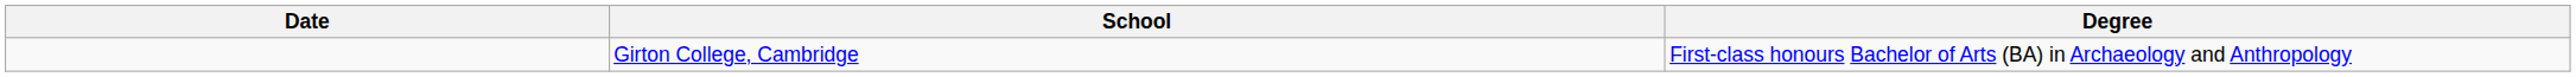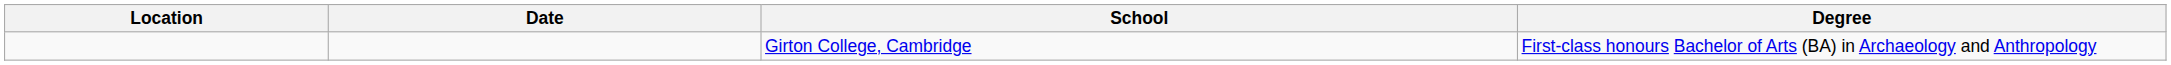 <table class="wikitable" style="width:100%;">
 <tr>
+<th style="width:15%;">Location</th>
 <th style="width:20%;">Date</th>
 <th style="width:35%;">School</th>
 <th style="width:30%;">Degree</th>
 </tr>
 <tr>
 <td></td>
+<td></td>
 <td><a href='#'>Girton College, Cambridge</a></td>
 <td><a href='#'>First-class honours</a> <a href='#'>Bachelor of Arts</a> (BA) in <a href='#'>Archaeology</a> and <a href='#'>Anthropology</a></td>
 </tr>
 </table>
